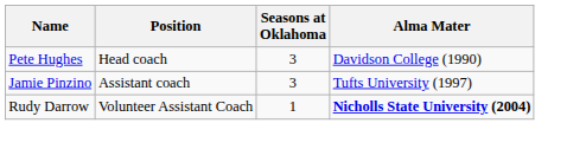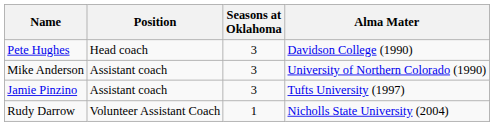 <table class="wikitable" border="1" style="font-size:90%;">
 <tr>
 <th>Name</th>
 <th>Position</th>
 <th>Seasons at<br>Oklahoma</th>
 <th>Alma Mater</th>
 </tr>
 <tr>
 <td><a href='#'>Pete Hughes</a></td>
 <td>Head coach</td>
 <td align=center>3</td>
 <td><a href='#'>Davidson College</a> (1990)</td>
 </tr>
 <tr>
+<td>Mike Anderson</td>
+<td>Assistant coach</td>
+<td align=center>3</td>
+<td><a href='#'>University of Northern Colorado</a> (1990)</td>
+</tr>
+<tr>
 <td><a href='#'>Jamie Pinzino</a></td>
 <td>Assistant coach</td>
 <td align=center>3</td>
 <td><a href='#'>Tufts University</a> (1997)</td>
 </tr>
 <tr>
 <td>Rudy Darrow</td>
 <td>Volunteer Assistant Coach</td>
 <td align=center>1</td>
-<td><strong><a href='#'>Nicholls State University</a> (2004)</strong></td>
+<td><a href='#'>Nicholls State University</a> (2004)</td>
 </tr>
 </table>
